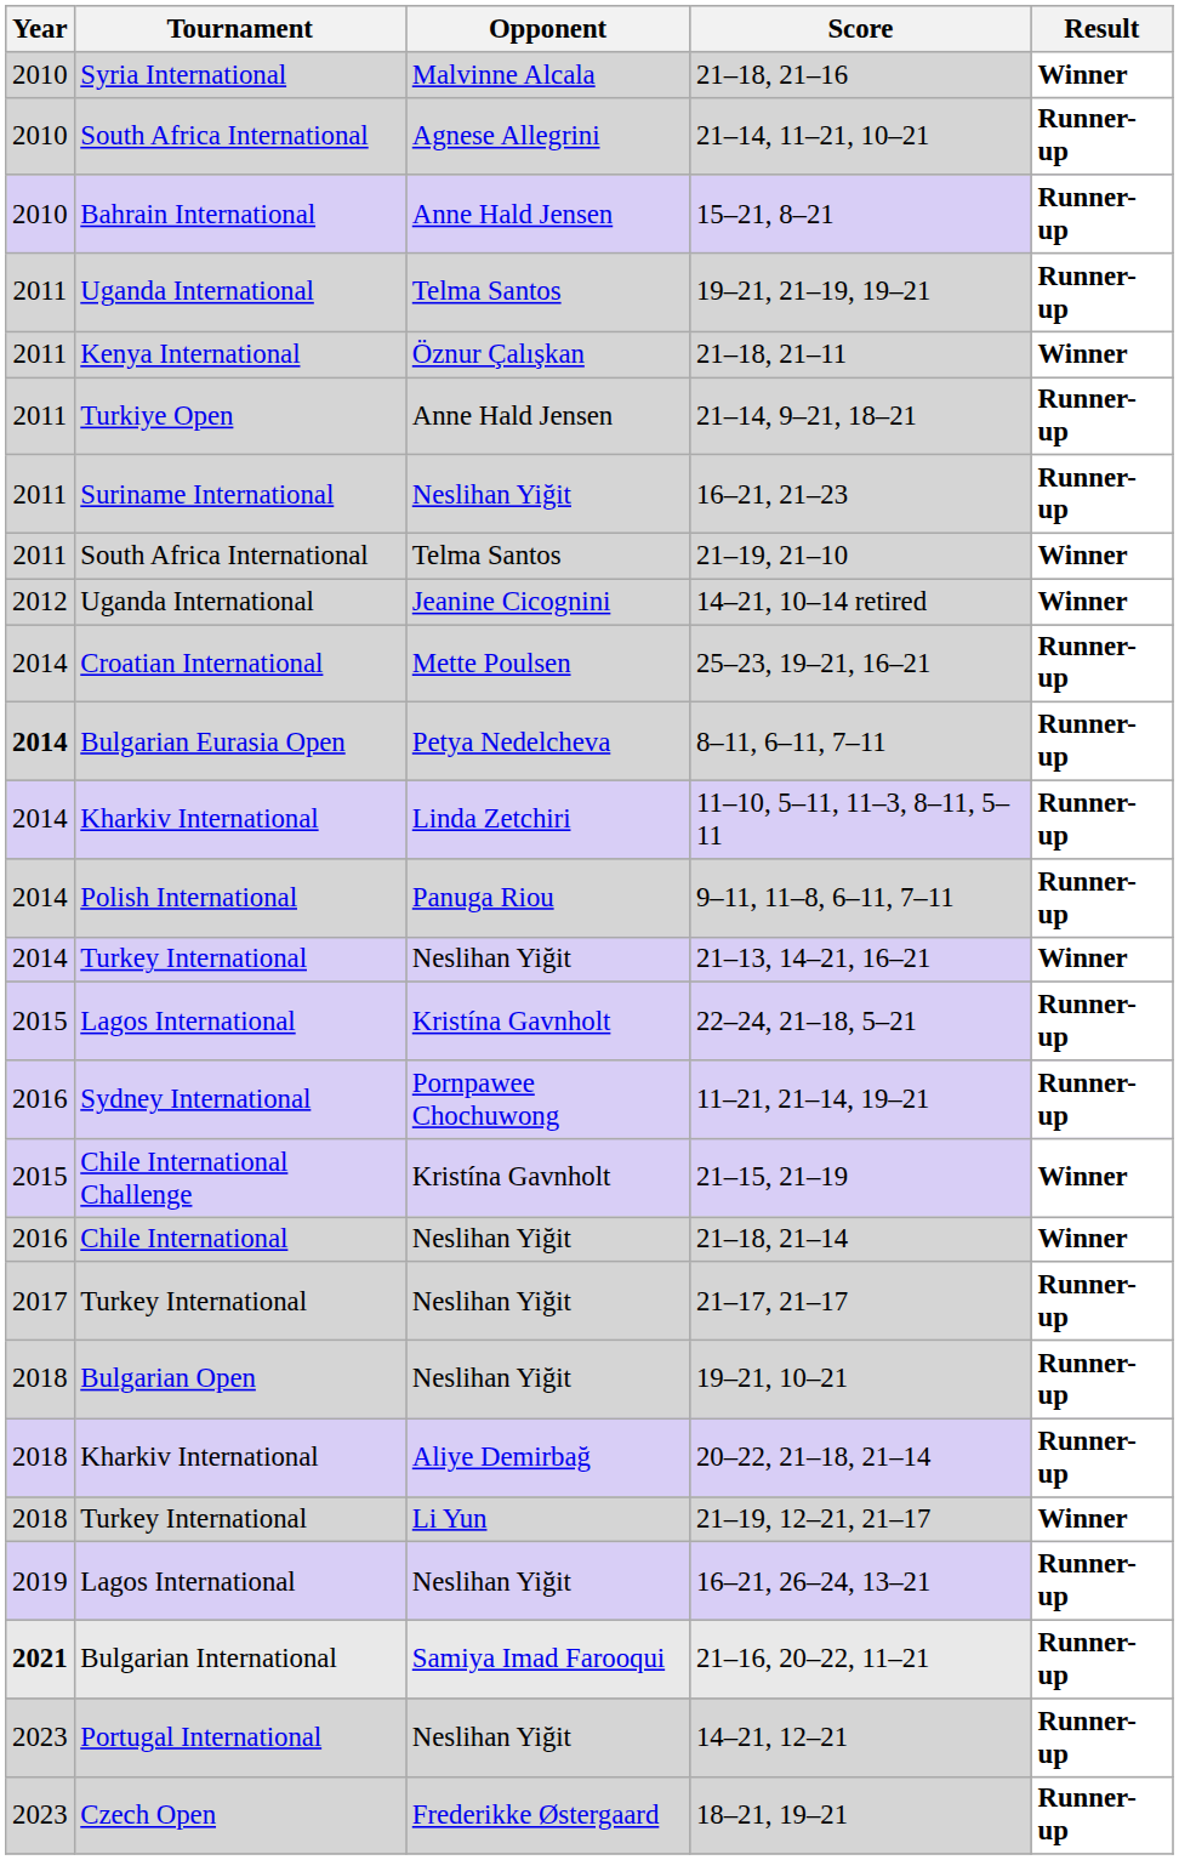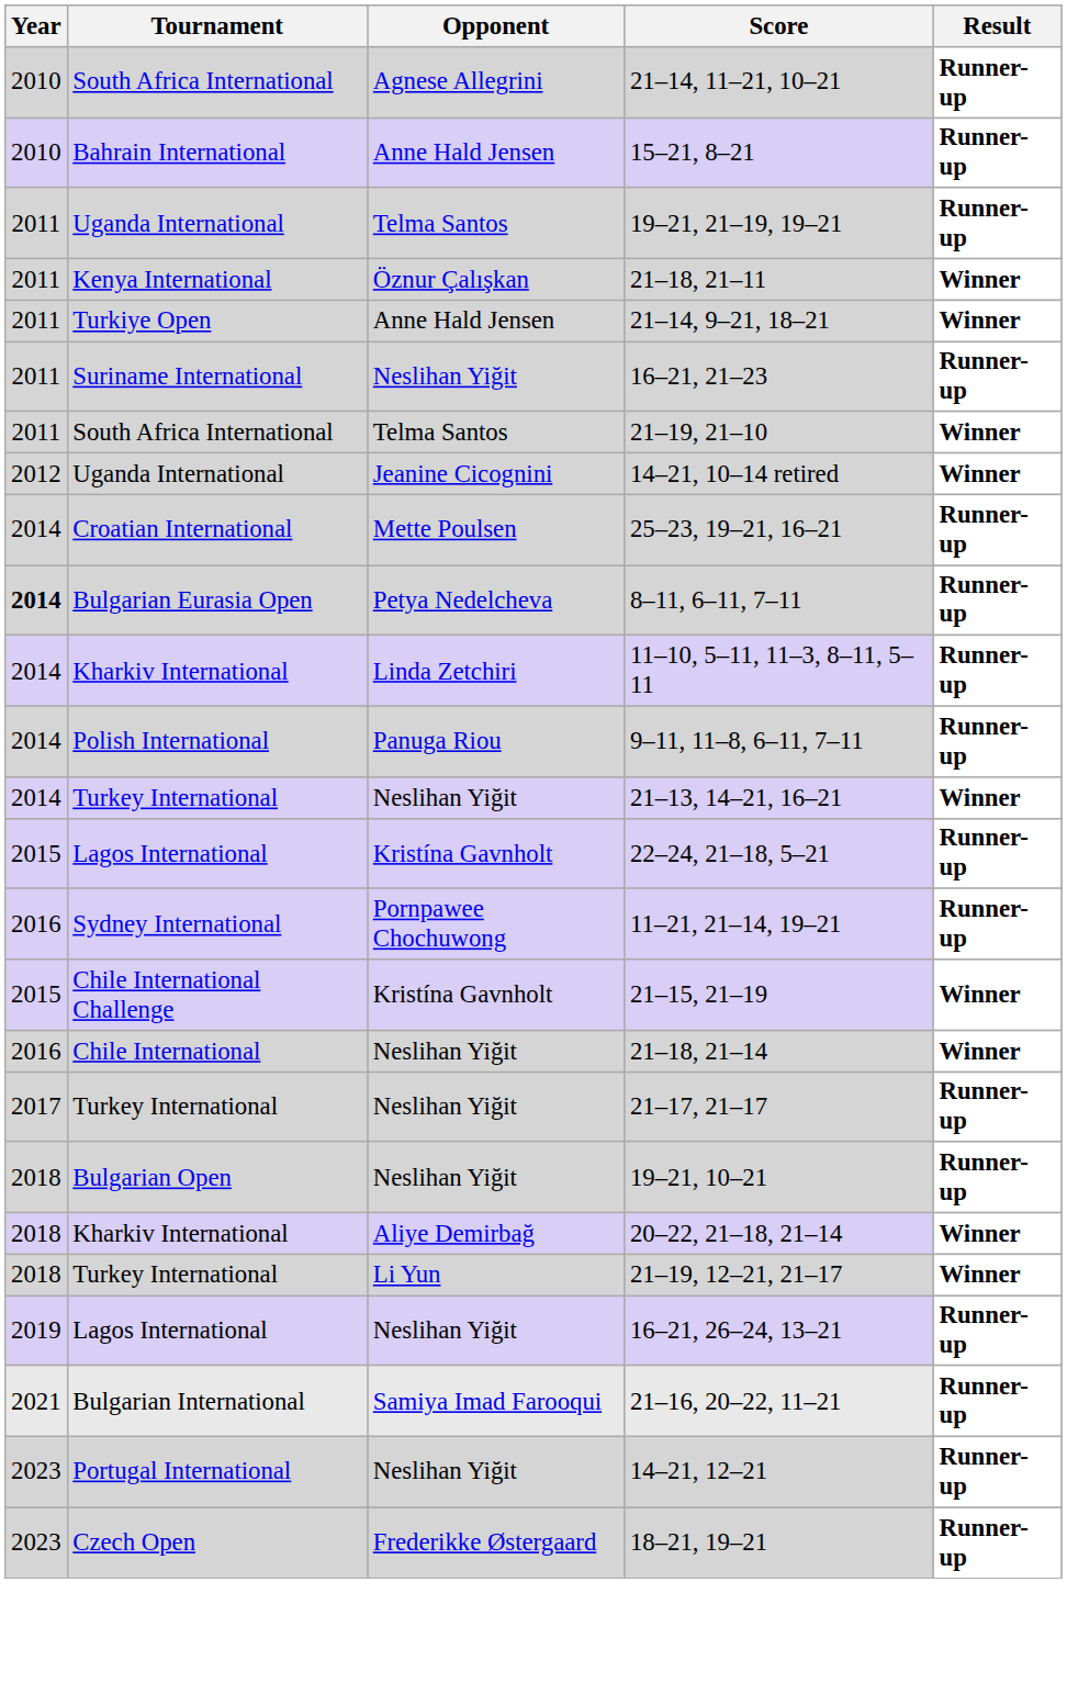 <table class="sortable wikitable" style="font-size:90%">
 <tr>
 <th>Year</th>
 <th>Tournament</th>
 <th>Opponent</th>
 <th>Score</th>
 <th>Result</th>
-</tr>
-<tr style="background:#D5D5D5">
-<td align="center">2010</td>
-<td align="left"><a href='#'>Syria International</a></td>
-<td align="left"> <a href='#'>Malvinne Alcala</a></td>
-<td align="left">21–18, 21–16</td>
-<td style="text-align:left; background:white"> <strong>Winner</strong></td>
 </tr>
 <tr style="background:#D5D5D5">
 <td align="center">2010</td>
 <td align="left"><a href='#'>South Africa International</a></td>
 <td align="left"> <a href='#'>Agnese Allegrini</a></td>
 <td align="left">21–14, 11–21, 10–21</td>
 <td style="text-align:left; background:white"> <strong>Runner-up</strong></td>
 </tr>
 <tr style="background:#D8CEF6">
 <td align="center">2010</td>
 <td align="left"><a href='#'>Bahrain International</a></td>
 <td align="left"> <a href='#'>Anne Hald Jensen</a></td>
 <td align="left">15–21, 8–21</td>
 <td style="text-align:left; background:white"> <strong>Runner-up</strong></td>
 </tr>
 <tr style="background:#D5D5D5">
 <td align="center">2011</td>
 <td align="left"><a href='#'>Uganda International</a></td>
 <td align="left"> <a href='#'>Telma Santos</a></td>
 <td align="left">19–21, 21–19, 19–21</td>
 <td style="text-align:left; background:white"> <strong>Runner-up</strong></td>
 </tr>
 <tr style="background:#D5D5D5">
 <td align="center">2011</td>
 <td align="left"><a href='#'>Kenya International</a></td>
 <td align="left"> <a href='#'>Öznur Çalışkan</a></td>
 <td align="left">21–18, 21–11</td>
 <td style="text-align:left; background:white"> <strong>Winner</strong></td>
 </tr>
 <tr style="background:#D5D5D5">
 <td align="center">2011</td>
 <td align="left"><a href='#'>Turkiye Open</a></td>
 <td align="left"> Anne Hald Jensen</td>
 <td align="left">21–14, 9–21, 18–21</td>
-<td style="text-align:left; background:white"> <strong>Runner-up</strong></td>
+<td style="text-align:left; background:white"> <strong>Winner</strong></td>
 </tr>
 <tr style="background:#D5D5D5">
 <td align="center">2011</td>
 <td align="left"><a href='#'>Suriname International</a></td>
 <td align="left"> <a href='#'>Neslihan Yiğit</a></td>
 <td align="left">16–21, 21–23</td>
 <td style="text-align:left; background:white"> <strong>Runner-up</strong></td>
 </tr>
 <tr style="background:#D5D5D5">
 <td align="center">2011</td>
 <td align="left">South Africa International</td>
 <td align="left"> Telma Santos</td>
 <td align="left">21–19, 21–10</td>
 <td style="text-align:left; background:white"> <strong>Winner</strong></td>
 </tr>
 <tr style="background:#D5D5D5">
 <td align="center">2012</td>
 <td align="left">Uganda International</td>
 <td align="left"> <a href='#'>Jeanine Cicognini</a></td>
 <td align="left">14–21, 10–14 retired</td>
 <td style="text-align:left; background:white"> <strong>Winner</strong></td>
 </tr>
 <tr style="background:#D5D5D5">
 <td align="center">2014</td>
 <td align="left"><a href='#'>Croatian International</a></td>
 <td align="left"> <a href='#'>Mette Poulsen</a></td>
 <td align="left">25–23, 19–21, 16–21</td>
 <td style="text-align:left; background:white"> <strong>Runner-up</strong></td>
 </tr>
 <tr style="background:#D5D5D5">
 <td align="center"><strong>2014</strong></td>
 <td align="left"><a href='#'>Bulgarian Eurasia Open</a></td>
 <td align="left"> <a href='#'>Petya Nedelcheva</a></td>
 <td align="left">8–11, 6–11, 7–11</td>
 <td style="text-align:left; background:white"> <strong>Runner-up</strong></td>
 </tr>
 <tr style="background:#D8CEF6">
 <td align="center">2014</td>
 <td align="left"><a href='#'>Kharkiv International</a></td>
 <td align="left"> <a href='#'>Linda Zetchiri</a></td>
 <td align="left">11–10, 5–11, 11–3, 8–11, 5–11</td>
 <td style="text-align:left; background:white"> <strong>Runner-up</strong></td>
 </tr>
 <tr style="background:#D5D5D5">
 <td align="center">2014</td>
 <td align="left"><a href='#'>Polish International</a></td>
 <td align="left"> <a href='#'>Panuga Riou</a></td>
 <td align="left">9–11, 11–8, 6–11, 7–11</td>
 <td style="text-align:left; background:white"> <strong>Runner-up</strong></td>
 </tr>
 <tr style="background:#D8CEF6">
 <td align="center">2014</td>
 <td align="left"><a href='#'>Turkey International</a></td>
 <td align="left"> Neslihan Yiğit</td>
 <td align="left">21–13, 14–21, 16–21</td>
 <td style="text-align:left; background:white"> <strong>Winner</strong></td>
 </tr>
 <tr style="background:#D8CEF6">
 <td align="center">2015</td>
 <td align="left"><a href='#'>Lagos International</a></td>
 <td align="left"> <a href='#'>Kristína Gavnholt</a></td>
 <td align="left">22–24, 21–18, 5–21</td>
 <td style="text-align:left; background:white"> <strong>Runner-up</strong></td>
 </tr>
 <tr style="background:#D8CEF6">
 <td align="center">2016</td>
 <td align="left"><a href='#'>Sydney International</a></td>
 <td align="left"> <a href='#'>Pornpawee Chochuwong</a></td>
 <td align="left">11–21, 21–14, 19–21</td>
 <td style="text-align:left; background:white"> <strong>Runner-up</strong></td>
 </tr>
 <tr style="background:#D8CEF6">
 <td align="center">2015</td>
 <td align="left"><a href='#'>Chile International Challenge</a></td>
 <td align="left"> Kristína Gavnholt</td>
 <td align="left">21–15, 21–19</td>
 <td style="text-align:left; background:white"> <strong>Winner</strong></td>
 </tr>
 <tr style="background:#D5D5D5">
 <td align="center">2016</td>
 <td align="left"><a href='#'>Chile International</a></td>
 <td align="left"> Neslihan Yiğit</td>
 <td align="left">21–18, 21–14</td>
 <td style="text-align:left; background:white"> <strong>Winner</strong></td>
 </tr>
 <tr style="background:#D5D5D5">
 <td align="center">2017</td>
 <td align="left">Turkey International</td>
 <td align="left"> Neslihan Yiğit</td>
 <td align="left">21–17, 21–17</td>
 <td style="text-align:left; background:white"> <strong>Runner-up</strong></td>
 </tr>
 <tr style="background:#D5D5D5">
 <td align="center">2018</td>
 <td align="left"><a href='#'>Bulgarian Open</a></td>
 <td align="left"> Neslihan Yiğit</td>
 <td align="left">19–21, 10–21</td>
 <td style="text-align:left; background:white"> <strong>Runner-up</strong></td>
 </tr>
 <tr style="background:#D8CEF6">
 <td align="center">2018</td>
 <td align="left">Kharkiv International</td>
 <td align="left"> <a href='#'>Aliye Demirbağ</a></td>
 <td align="left">20–22, 21–18, 21–14</td>
-<td style="text-align:left; background:white"> <strong>Runner-up</strong></td>
+<td style="text-align:left; background:white"> <strong>Winner</strong></td>
 </tr>
 <tr style="background:#D5D5D5">
 <td align="center">2018</td>
 <td align="left">Turkey International</td>
 <td align="left"> <a href='#'>Li Yun</a></td>
 <td align="left">21–19, 12–21, 21–17</td>
 <td style="text-align:left; background:white"> <strong>Winner</strong></td>
 </tr>
 <tr style="background:#D8CEF6">
 <td align="center">2019</td>
 <td align="left">Lagos International</td>
 <td align="left"> Neslihan Yiğit</td>
 <td align="left">16–21, 26–24, 13–21</td>
 <td style="text-align:left; background:white"> <strong>Runner-up</strong></td>
 </tr>
 <tr style="background:#E9E9E9">
-<td align="center"><strong>2021</strong></td>
+<td align="center">2021</td>
 <td align="left">Bulgarian International</td>
 <td align="left"> <a href='#'>Samiya Imad Farooqui</a></td>
 <td align="left">21–16, 20–22, 11–21</td>
 <td style="text-align:left; background:white"> <strong>Runner-up</strong></td>
 </tr>
 <tr style="background:#D5D5D5">
 <td align="center">2023</td>
 <td align="left"><a href='#'>Portugal International</a></td>
 <td align="left"> Neslihan Yiğit</td>
 <td align="left">14–21, 12–21</td>
 <td style="text-align:left; background:white"> <strong>Runner-up</strong></td>
 </tr>
 <tr style="background:#D5D5D5">
 <td align="center">2023</td>
 <td align="left"><a href='#'>Czech Open</a></td>
 <td align="left"> <a href='#'>Frederikke Østergaard</a></td>
 <td align="left">18–21, 19–21</td>
 <td style="text-align:left; background:white"> <strong>Runner-up</strong></td>
 </tr>
 </table>
